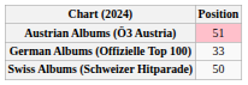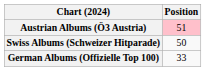 <table class="wikitable sortable plainrowheaders" style="text-align:center">
 <tr>
 <th scope="col">Chart (2024)</th>
 <th scope="col">Position</th>
 </tr>
 <tr>
 <th scope="row">Austrian Albums (Ö3 Austria)</th>
 <td style="background: pink;">51</td>
 </tr>
 <tr>
+<th scope="row">Swiss Albums (Schweizer Hitparade)</th>
+<td>50</td>
+</tr>
+<tr>
 <th scope="row">German Albums (Offizielle Top 100)</th>
 <td>33</td>
 </tr>
-<tr>
-<th scope="row">Swiss Albums (Schweizer Hitparade)</th>
-<td>50</td>
-</tr>
 </table>
